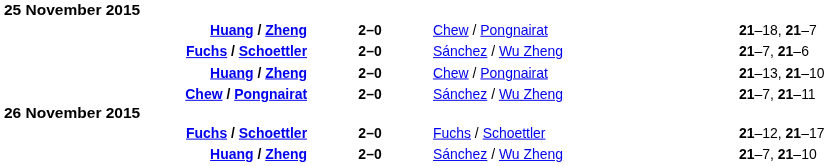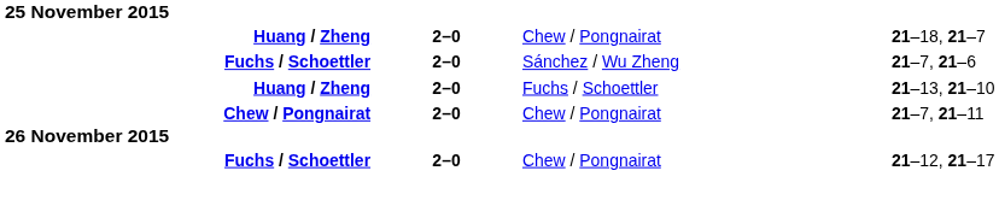 <table style="width:100%;" cellspacing="1">
 <tr>
 <th width=25%></th>
 <th width=10%></th>
 <th width=25%></th>
 </tr>
 <tr>
 <td><strong>25 November 2015</strong></td>
 </tr>
 <tr style=font-size:90%>
 <td align=right><strong> <a href='#'>Huang</a> / <a href='#'>Zheng</a></strong></td>
 <td align=center><strong> 2–0 </strong></td>
 <td> <a href='#'>Chew</a> / <a href='#'>Pongnairat</a></td>
 <td><strong>21</strong>–18, <strong>21</strong>–7</td>
 </tr>
 <tr>
 <td></td>
 </tr>
 <tr style=font-size:90%>
 <td align=right><strong> <a href='#'>Fuchs</a> / <a href='#'>Schoettler</a></strong></td>
 <td align=center><strong> 2–0 </strong></td>
 <td> <a href='#'>Sánchez</a> / <a href='#'>Wu Zheng</a></td>
 <td><strong>21</strong>–7, <strong>21</strong>–6</td>
 </tr>
 <tr>
 <td></td>
 </tr>
 <tr style=font-size:90%>
 <td align=right><strong> <a href='#'>Huang</a> / <a href='#'>Zheng</a></strong></td>
 <td align=center><strong> 2–0 </strong></td>
-<td> <a href='#'>Chew</a> / <a href='#'>Pongnairat</a></td>
+<td> <a href='#'>Fuchs</a> / <a href='#'>Schoettler</a></td>
 <td><strong>21</strong>–13, <strong>21</strong>–10</td>
 <td></td>
 </tr>
 <tr>
 <td></td>
 </tr>
 <tr style=font-size:90%>
 <td align=right><strong> <a href='#'>Chew</a> / <a href='#'>Pongnairat</a></strong></td>
 <td align=center><strong> 2–0 </strong></td>
-<td> <a href='#'>Sánchez</a> / <a href='#'>Wu Zheng</a></td>
+<td> <a href='#'>Chew</a> / <a href='#'>Pongnairat</a></td>
 <td><strong>21</strong>–7, <strong>21</strong>–11</td>
 <td></td>
 </tr>
 <tr>
 <td><strong>26 November 2015</strong></td>
 </tr>
 <tr style=font-size:90%>
 <td align=right><strong> <a href='#'>Fuchs</a> / <a href='#'>Schoettler</a></strong></td>
 <td align=center><strong> 2–0 </strong></td>
-<td> <a href='#'>Fuchs</a> / <a href='#'>Schoettler</a></td>
+<td> <a href='#'>Chew</a> / <a href='#'>Pongnairat</a></td>
 <td><strong>21</strong>–12, <strong>21</strong>–17</td>
 </tr>
 <tr>
 <td></td>
 </tr>
-<tr style=font-size:90%>
-<td align=right><strong> <a href='#'>Huang</a> / <a href='#'>Zheng</a></strong></td>
-<td align=center><strong> 2–0 </strong></td>
-<td> <a href='#'>Sánchez</a> / <a href='#'>Wu Zheng</a></td>
-<td><strong>21</strong>–7, <strong>21</strong>–10</td>
-<td></td>
-</tr>
 </table>
